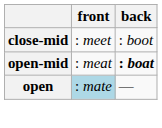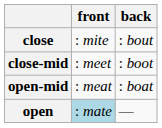 <table class="wikitable">
 <tr>
 <th></th>
 <th>front</th>
 <th>back</th>
+</tr>
+<tr>
+<th>close</th>
+<td>: <em>mite</em></td>
+<td>: <em>bout</em></td>
 </tr>
 <tr>
 <th>close-mid</th>
 <td>: <em>meet</em></td>
 <td>: <em>boot</em></td>
 </tr>
 <tr>
 <th>open-mid</th>
 <td>: <em>meat</em></td>
-<td><strong>: <em>boat</em></strong></td>
+<td>: <em>boat</em></td>
 </tr>
 <tr>
 <th>open</th>
 <td style="background: lightblue;">: <em>mate</em></td>
 <td>—</td>
 </tr>
 </table>
